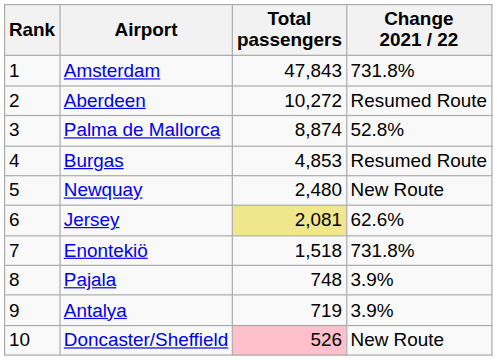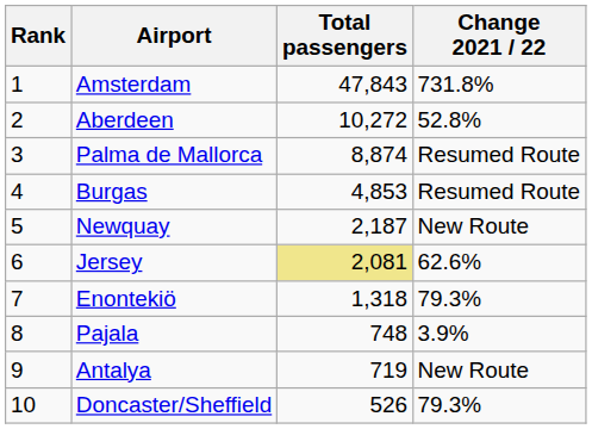 <table class="wikitable sortable">
 <tr>
 <th>Rank</th>
 <th>Airport</th>
 <th>Total <br>passengers</th>
 <th>Change<br>2021 / 22</th>
 </tr>
 <tr>
 <td>1</td>
 <td><a href='#'>Amsterdam</a></td>
 <td align='right'>47,843</td>
 <td> 731.8%</td>
 </tr>
 <tr>
 <td>2</td>
 <td><a href='#'>Aberdeen</a></td>
 <td align='right'>10,272</td>
-<td> Resumed Route</td>
+<td> 52.8%</td>
 </tr>
 <tr>
 <td>3</td>
 <td><a href='#'>Palma de Mallorca</a></td>
 <td style="text-align:right;">8,874</td>
-<td> 52.8%</td>
+<td> Resumed Route</td>
 </tr>
 <tr>
 <td>4</td>
 <td><a href='#'>Burgas</a></td>
 <td style="text-align:right;">4,853</td>
 <td> Resumed Route</td>
 </tr>
 <tr>
 <td>5</td>
 <td><a href='#'>Newquay</a></td>
-<td align='right'>2,480</td>
+<td align='right'>2,187</td>
 <td> New Route</td>
 </tr>
 <tr>
 <td>6</td>
 <td><a href='#'>Jersey</a></td>
 <td style="background: khaki; text-align:right;">2,081</td>
 <td> 62.6%</td>
 </tr>
 <tr>
 <td>7</td>
 <td><a href='#'>Enontekiö</a></td>
-<td align='right'>1,518</td>
-<td> 731.8%</td>
+<td align='right'>1,318</td>
+<td> 79.3%</td>
 </tr>
 <tr>
 <td>8</td>
 <td><a href='#'>Pajala</a></td>
 <td align='right'>748</td>
 <td> 3.9%</td>
 </tr>
 <tr>
 <td>9</td>
 <td><a href='#'>Antalya</a></td>
 <td style="text-align:right;">719</td>
-<td> 3.9%</td>
+<td> New Route</td>
 </tr>
 <tr>
 <td>10</td>
 <td><a href='#'>Doncaster/Sheffield</a></td>
-<td style="background: pink; text-align:right;">526</td>
-<td> New Route</td>
+<td style="text-align:right;">526</td>
+<td> 79.3%</td>
 </tr>
 </table>
